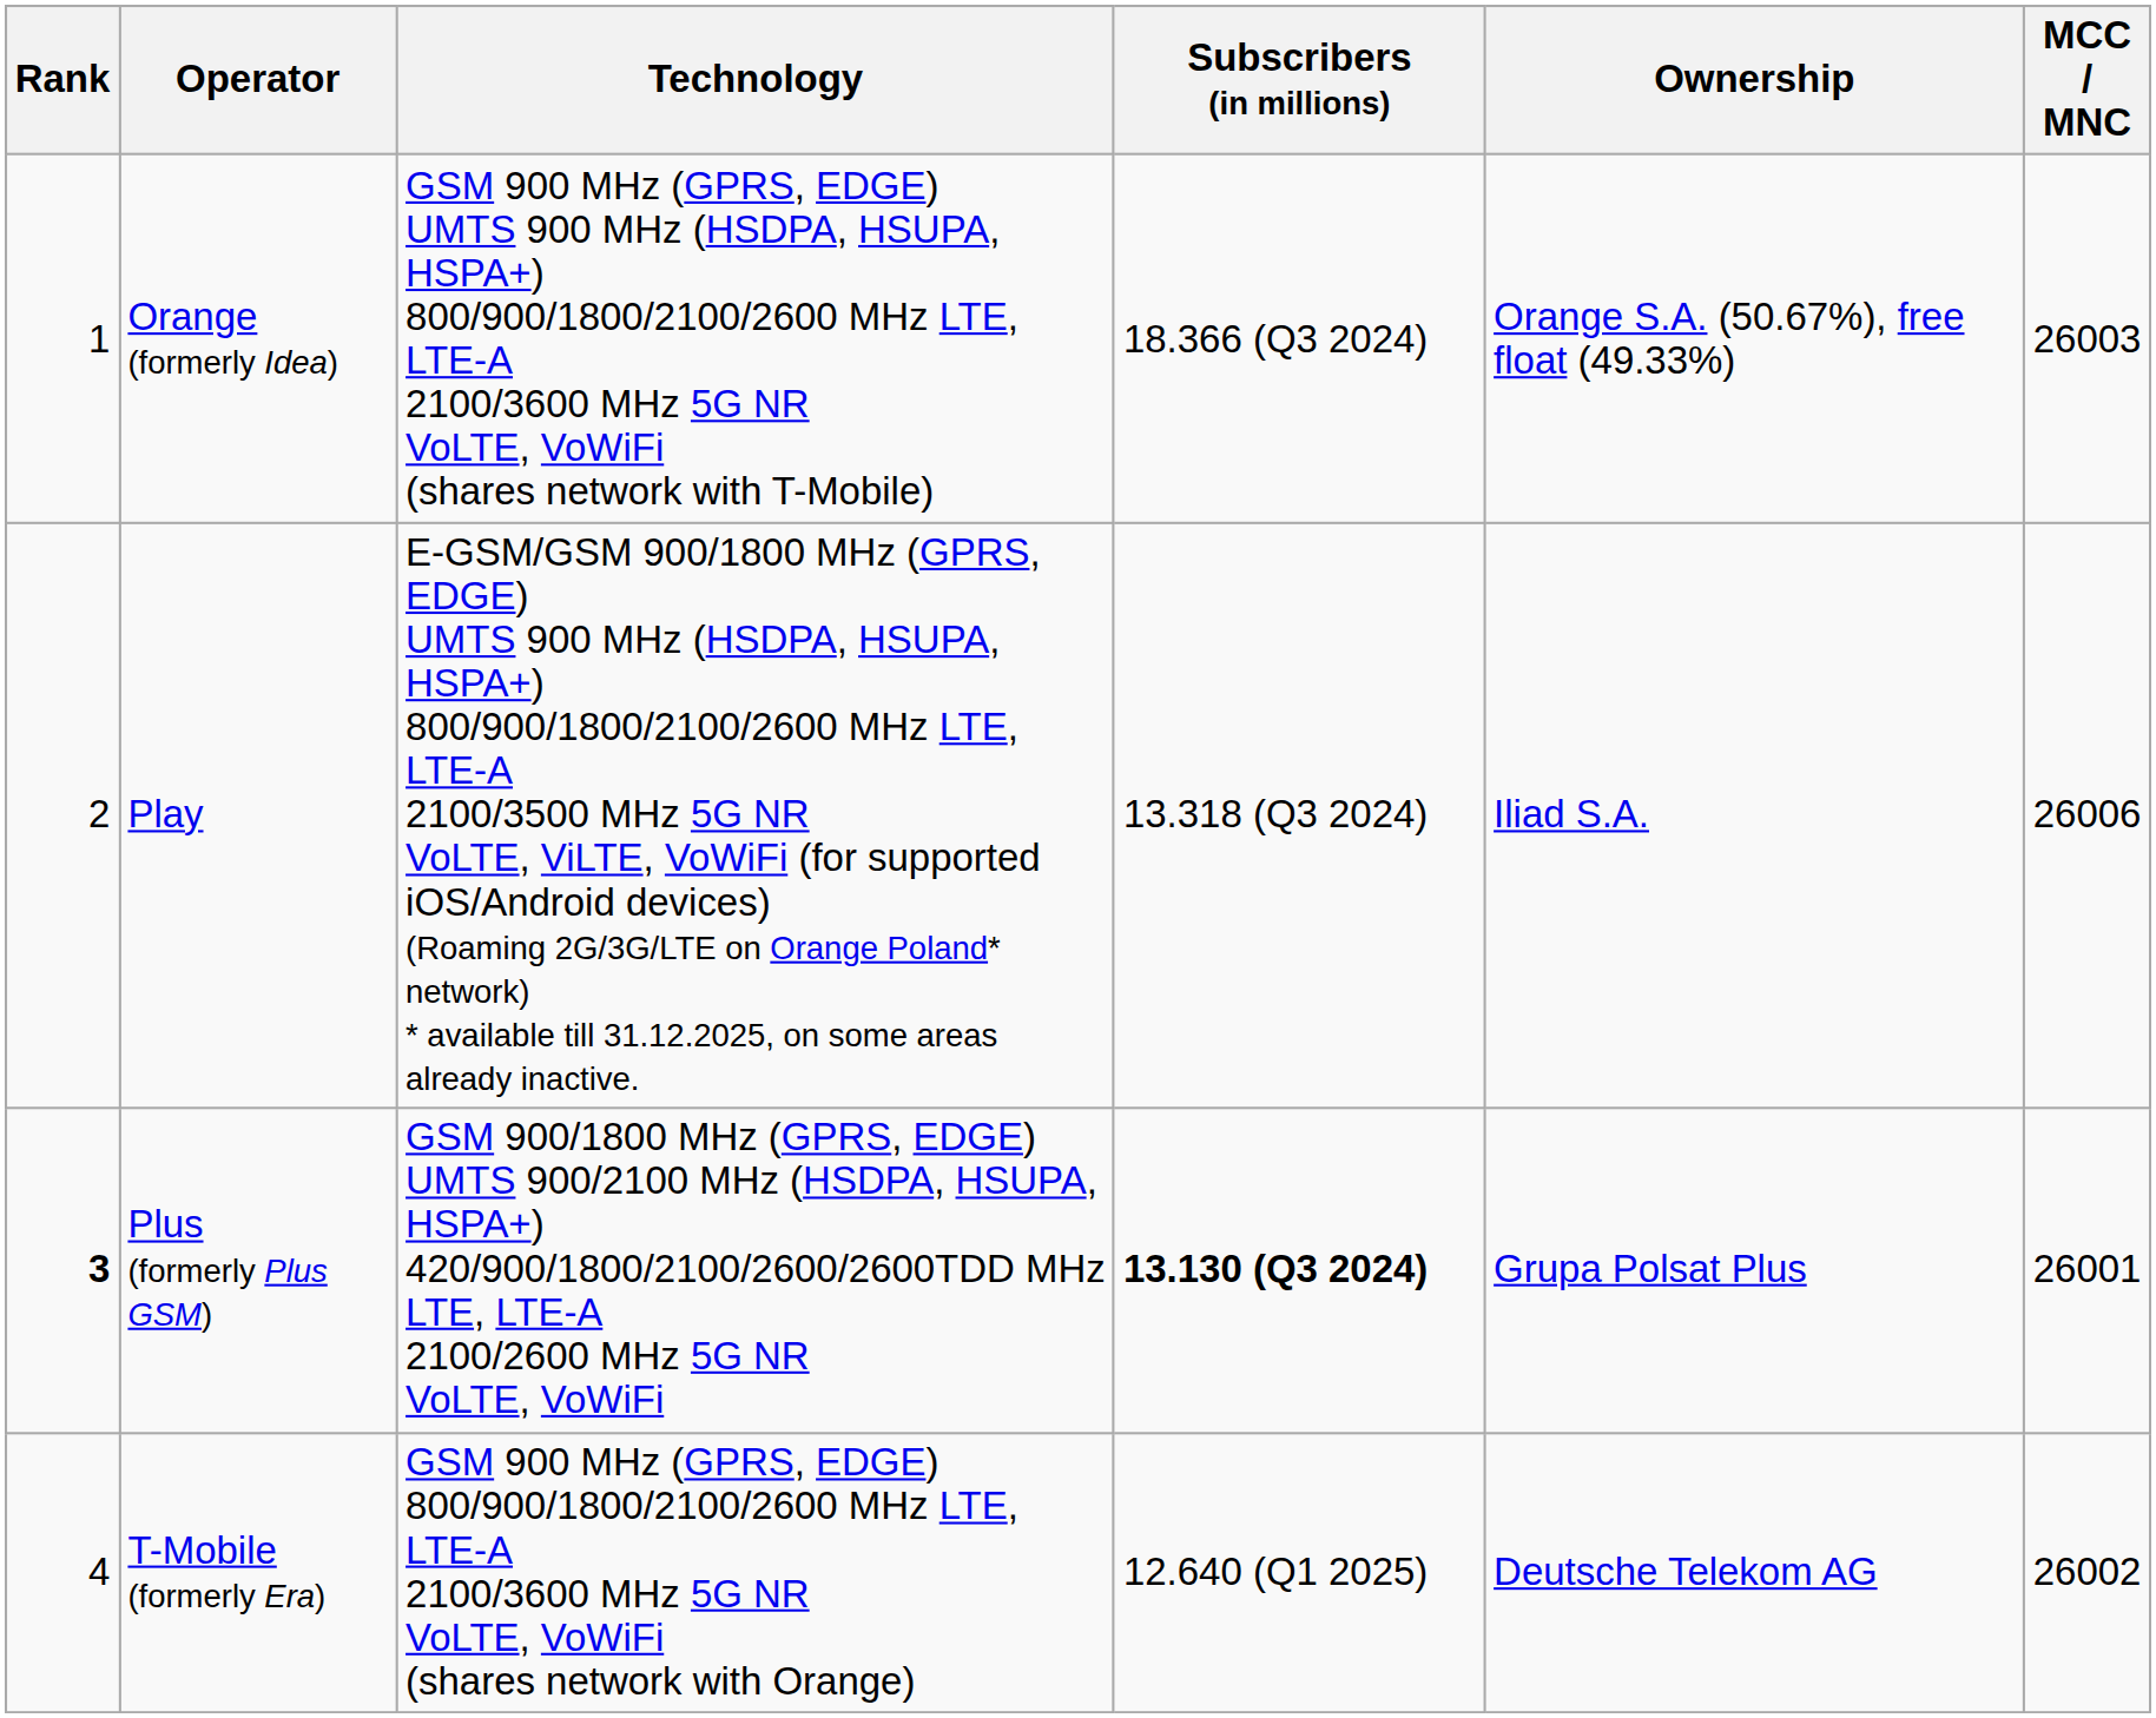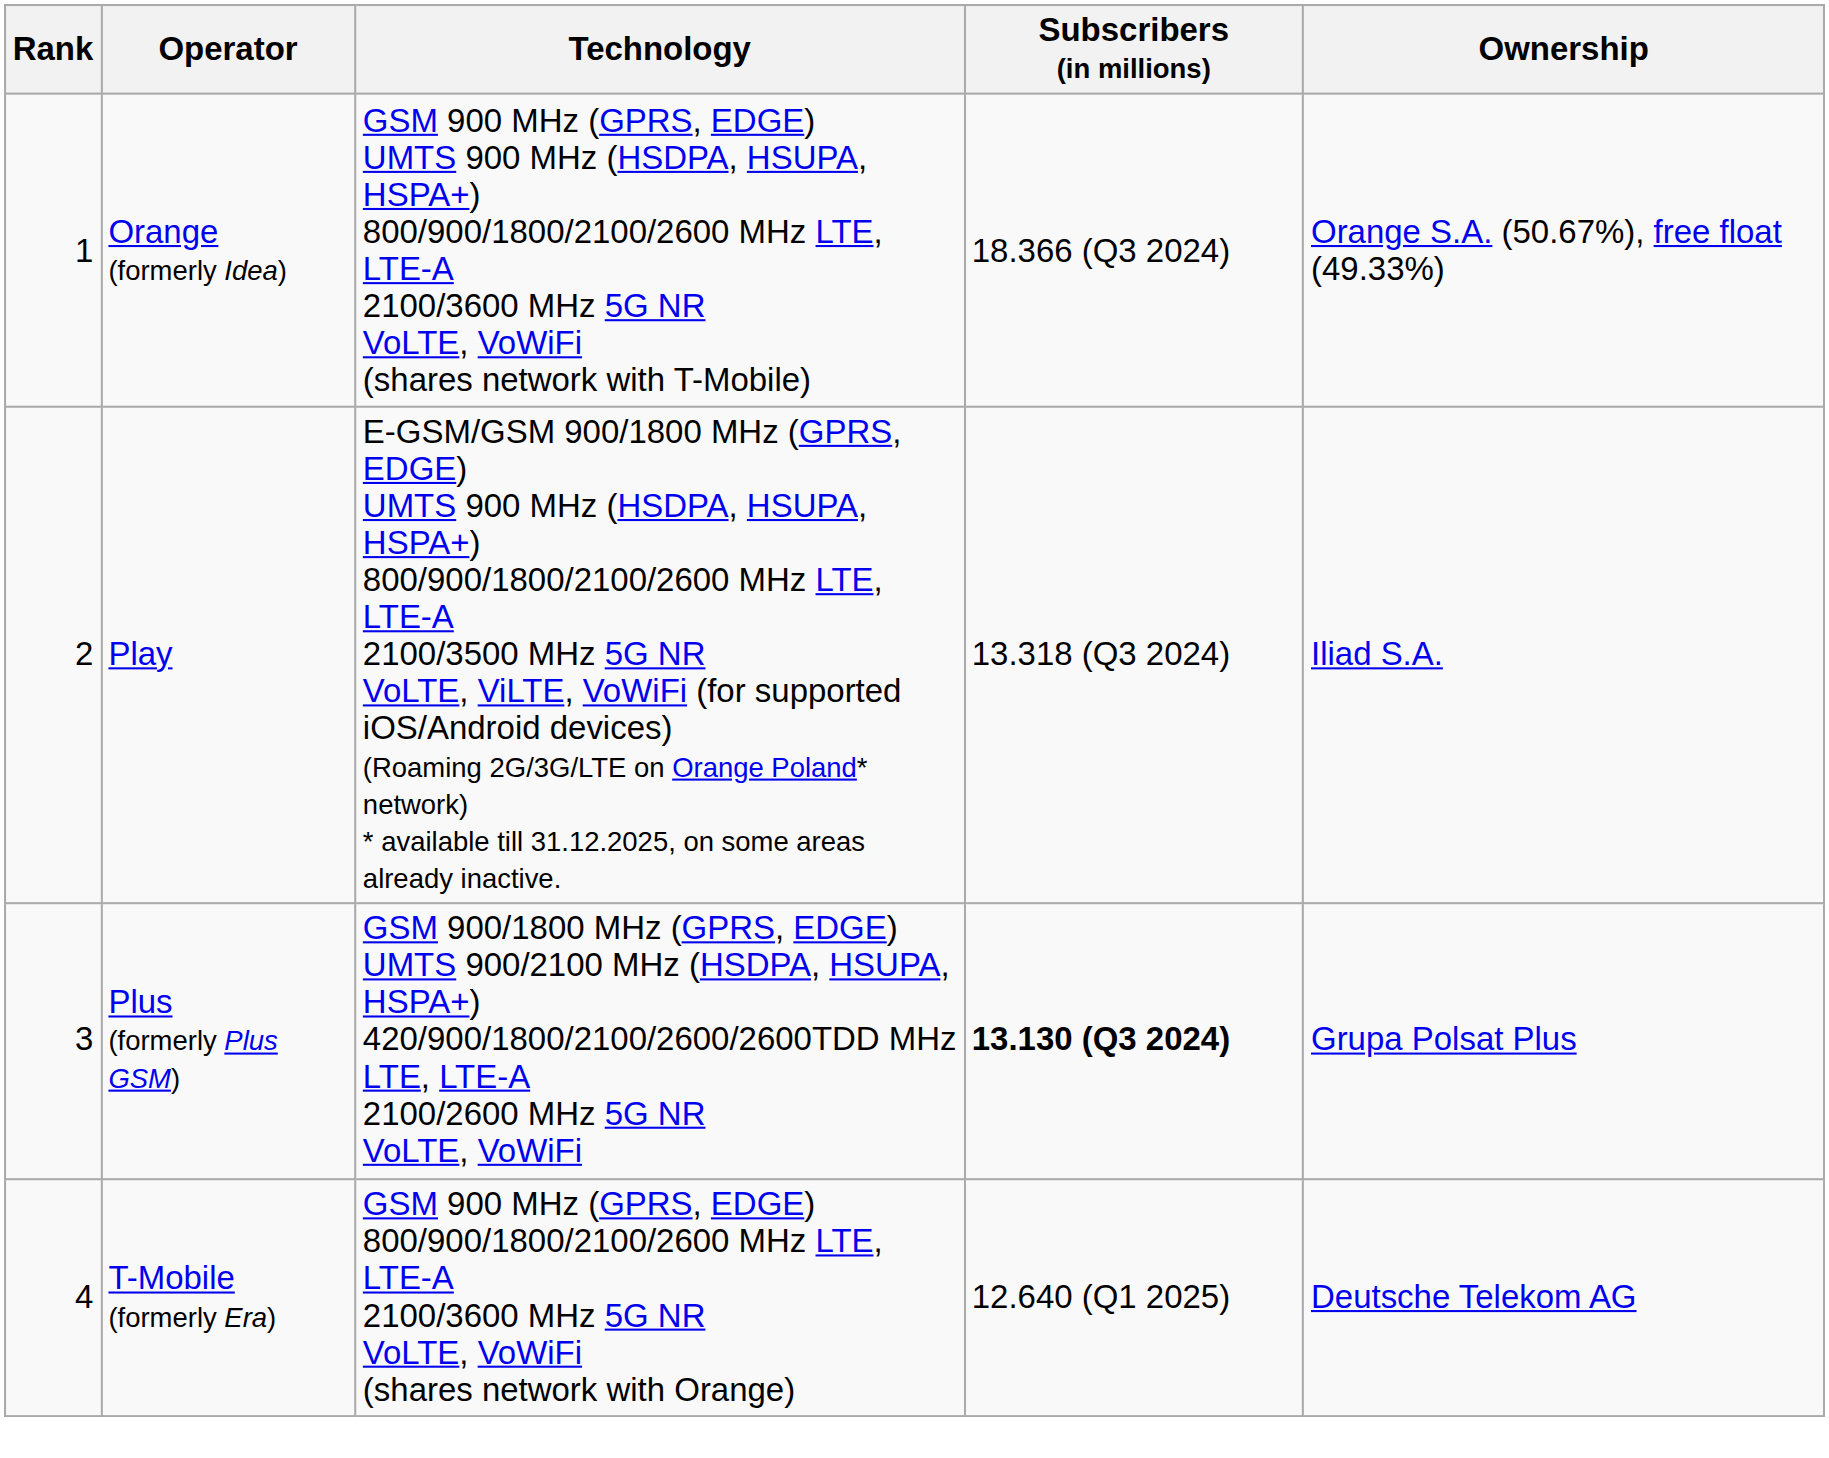 <table class="wikitable" style="width:100%;">
 <tr>
 <th style="width:3%;">Rank</th>
 <th style="width:15%;">Operator</th>
 <th style="width:30%;">Technology</th>
 <th style="width:20%;">Subscribers<br><small>(in millions)</small></th>
 <th style="width:32%;">Ownership</th>
-<th>MCC / MNC</th>
 </tr>
 <tr>
 <td style="text-align:right;">1</td>
 <td><a href='#'>Orange</a> <br><small>(formerly <em>Idea</em>)</small></td>
 <td><a href='#'>GSM</a> 900 MHz (<a href='#'>GPRS</a>, <a href='#'>EDGE</a>)<br><a href='#'>UMTS</a> 900 MHz (<a href='#'>HSDPA</a>, <a href='#'>HSUPA</a>, <a href='#'>HSPA+</a>)<br>800/900/1800/2100/2600 MHz <a href='#'>LTE</a>, <a href='#'>LTE-A</a><br>2100/3600 MHz <a href='#'>5G NR</a><br><a href='#'>VoLTE</a>, <a href='#'>VoWiFi</a><br>(shares network with T-Mobile)</td>
 <td>18.366 (Q3 2024)</td>
 <td><a href='#'>Orange S.A.</a> (50.67%), <a href='#'>free float</a> (49.33%)</td>
-<td>26003</td>
 </tr>
 <tr>
 <td style="text-align:right;">2</td>
 <td><a href='#'>Play</a></td>
 <td>E-GSM/GSM 900/1800 MHz (<a href='#'>GPRS</a>, <a href='#'>EDGE</a>)<br><a href='#'>UMTS</a> 900 MHz (<a href='#'>HSDPA</a>, <a href='#'>HSUPA</a>, <a href='#'>HSPA+</a>) <br>800/900/1800/2100/2600 MHz <a href='#'>LTE</a>, <a href='#'>LTE-A</a><br>2100/3500 MHz <a href='#'>5G NR</a><br><a href='#'>VoLTE</a>, <a href='#'>ViLTE</a>, <a href='#'>VoWiFi</a> (for supported iOS/Android devices) <br><small>(Roaming 2G/3G/LTE on <a href='#'>Orange Poland</a>* network)<br>* available till 31.12.2025, on some areas already inactive.</small></td>
 <td>13.318 (Q3 2024)</td>
 <td><a href='#'>Iliad S.A.</a></td>
-<td>26006</td>
 </tr>
 <tr>
-<td align=right><strong>3</strong></td>
+<td align=right>3</td>
 <td><a href='#'>Plus</a> <br><small>(formerly <em><a href='#'>Plus GSM</a></em>)</small></td>
 <td><a href='#'>GSM</a> 900/1800 MHz (<a href='#'>GPRS</a>, <a href='#'>EDGE</a>)<br><a href='#'>UMTS</a> 900/2100 MHz (<a href='#'>HSDPA</a>, <a href='#'>HSUPA</a>, <a href='#'>HSPA+</a>)<br>420/900/1800/2100/2600/2600TDD MHz <a href='#'>LTE</a>, <a href='#'>LTE-A</a> <br>2100/2600 MHz <a href='#'>5G NR</a> <br><a href='#'>VoLTE</a>, <a href='#'>VoWiFi</a></td>
 <td><strong>13.130 (Q3 2024)</strong></td>
 <td><a href='#'>Grupa Polsat Plus</a></td>
-<td>26001</td>
 </tr>
 <tr>
 <td align=right>4</td>
 <td><a href='#'>T-Mobile</a> <br><small>(formerly <em>Era</em>)</small></td>
 <td><a href='#'>GSM</a> 900 MHz (<a href='#'>GPRS</a>, <a href='#'>EDGE</a>)<br>800/900/1800/2100/2600 MHz <a href='#'>LTE</a>, <a href='#'>LTE-A</a><br>2100/3600 MHz <a href='#'>5G NR</a><br><a href='#'>VoLTE</a>, <a href='#'>VoWiFi</a><br>(shares network with Orange)</td>
 <td>12.640 (Q1 2025)</td>
 <td><a href='#'>Deutsche Telekom AG</a></td>
-<td>26002</td>
 </tr>
 </table>
